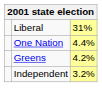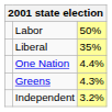 <table class="wikitable">
 <tr>
 <th colspan = 3>2001 state election</th>
 </tr>
 <tr>
 <td> </td>
+<td>Labor</td>
+<td bgcolor="FFFF99">50%</td>
+</tr>
+<tr>
+<td> </td>
 <td>Liberal</td>
-<td bgcolor="FFFF99">31%</td>
+<td bgcolor="FFFF99">35%</td>
 </tr>
 <tr>
 <td> </td>
 <td><a href='#'>One Nation</a></td>
 <td bgcolor="FFFF99">4.4%</td>
 </tr>
 <tr>
 <td> </td>
 <td><a href='#'>Greens</a></td>
-<td bgcolor="FFFF99">4.2%</td>
+<td bgcolor="FFFF99">4.3%</td>
 </tr>
 <tr>
 <td> </td>
 <td>Independent</td>
 <td bgcolor="FFFF99">3.2%</td>
 </tr>
 </table>
